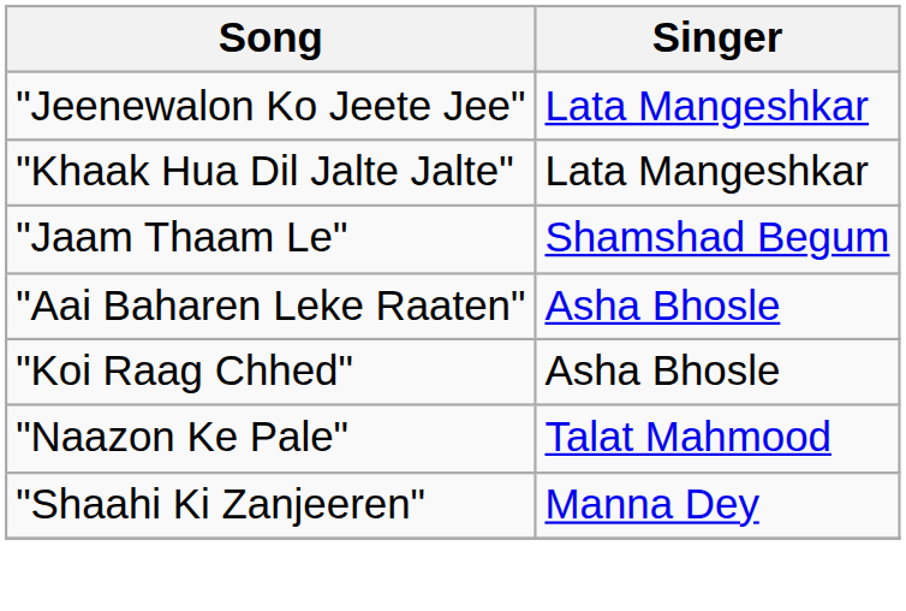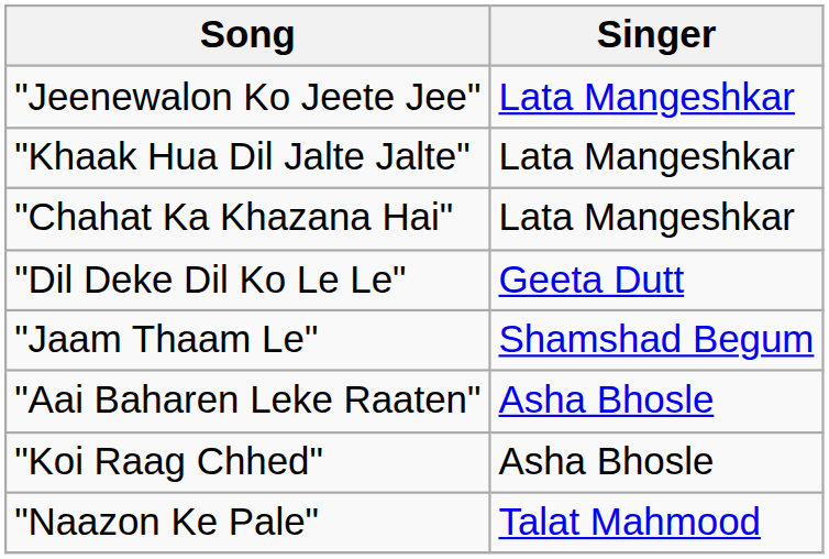 <table class="wikitable">
 <tr>
 <th>Song</th>
 <th>Singer</th>
 </tr>
 <tr>
 <td>"Jeenewalon Ko Jeete Jee"</td>
 <td><a href='#'>Lata Mangeshkar</a></td>
 </tr>
 <tr>
 <td>"Khaak Hua Dil Jalte Jalte"</td>
 <td>Lata Mangeshkar</td>
+</tr>
+<tr>
+<td>"Chahat Ka Khazana Hai"</td>
+<td>Lata Mangeshkar</td>
+</tr>
+<tr>
+<td>"Dil Deke Dil Ko Le Le"</td>
+<td><a href='#'>Geeta Dutt</a></td>
 </tr>
 <tr>
 <td>"Jaam Thaam Le"</td>
 <td><a href='#'>Shamshad Begum</a></td>
 </tr>
 <tr>
 <td>"Aai Baharen Leke Raaten"</td>
 <td><a href='#'>Asha Bhosle</a></td>
 </tr>
 <tr>
 <td>"Koi Raag Chhed"</td>
 <td>Asha Bhosle</td>
 </tr>
 <tr>
 <td>"Naazon Ke Pale"</td>
 <td><a href='#'>Talat Mahmood</a></td>
 </tr>
 <tr>
-<td>"Shaahi Ki Zanjeeren"</td>
-<td><a href='#'>Manna Dey</a></td>
-</tr>
-<tr>
 </tr>
 </table>
